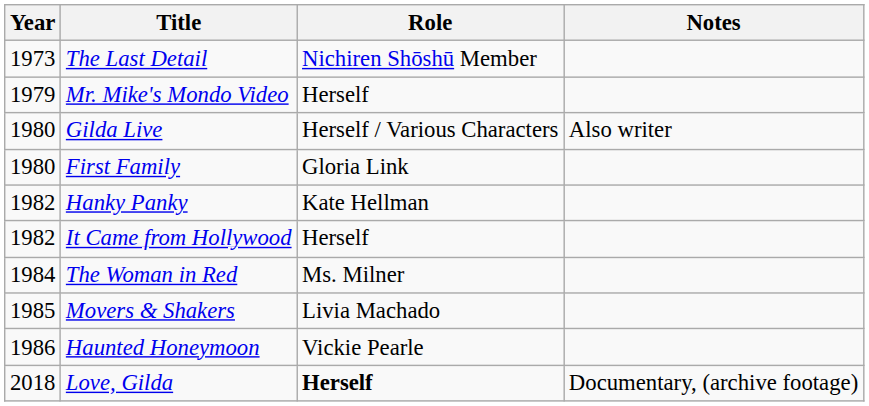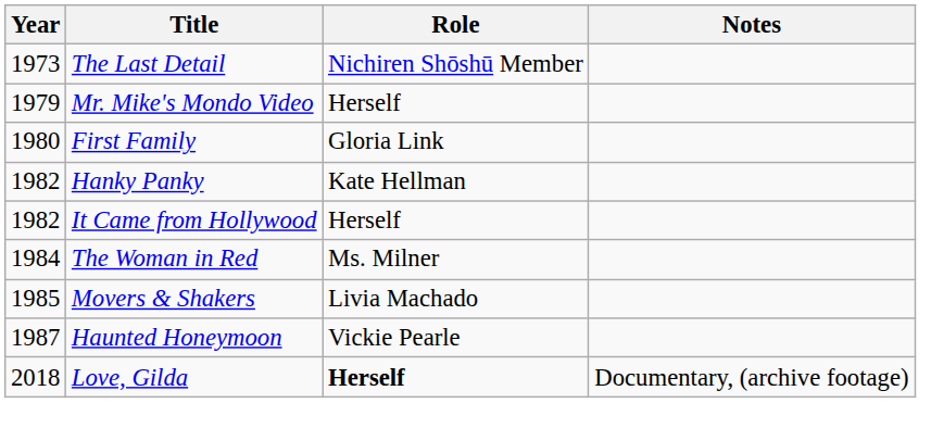 <table class="wikitable sortable">
 <tr>
 <th>Year</th>
 <th>Title</th>
 <th>Role</th>
 <th class="unsortable">Notes</th>
 </tr>
 <tr>
 <td>1973</td>
 <td><em><a href='#'>The Last Detail</a></em></td>
 <td><a href='#'>Nichiren Shōshū</a> Member</td>
 <td></td>
 </tr>
 <tr>
 <td>1979</td>
 <td><em><a href='#'>Mr. Mike's Mondo Video</a></em></td>
 <td>Herself</td>
 <td></td>
-</tr>
-<tr>
-<td>1980</td>
-<td><em><a href='#'>Gilda Live</a></em></td>
-<td>Herself / Various Characters</td>
-<td>Also writer</td>
 </tr>
 <tr>
 <td>1980</td>
 <td><em><a href='#'>First Family</a></em></td>
 <td>Gloria Link</td>
 <td></td>
 </tr>
 <tr>
 <td>1982</td>
 <td><em><a href='#'>Hanky Panky</a></em></td>
 <td>Kate Hellman</td>
 <td></td>
 </tr>
 <tr>
 <td>1982</td>
 <td><em><a href='#'>It Came from Hollywood</a></em></td>
 <td>Herself</td>
 <td></td>
 </tr>
 <tr>
 <td>1984</td>
 <td><em><a href='#'>The Woman in Red</a></em></td>
 <td>Ms. Milner</td>
 <td></td>
 </tr>
 <tr>
 <td>1985</td>
 <td><em><a href='#'>Movers & Shakers</a></em></td>
 <td>Livia Machado</td>
 <td></td>
 </tr>
 <tr>
-<td>1986</td>
+<td>1987</td>
 <td><em><a href='#'>Haunted Honeymoon</a></em></td>
 <td>Vickie Pearle</td>
 <td></td>
 </tr>
 <tr>
 <td>2018</td>
 <td><em><a href='#'>Love, Gilda</a></em></td>
 <td><strong>Herself</strong></td>
 <td>Documentary, (archive footage)</td>
 </tr>
 </table>
